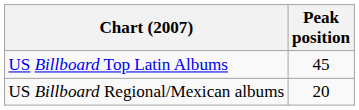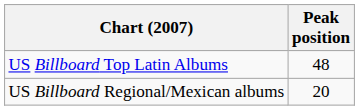 <table class="wikitable">
 <tr>
 <th align="left">Chart (2007)</th>
 <th align="left">Peak<br>position</th>
 </tr>
 <tr>
 <td align="left"><a href='#'>US</a> <a href='#'><em>Billboard</em> Top Latin Albums</a></td>
-<td align="center">45</td>
+<td align="center">48</td>
 </tr>
 <tr>
 <td align="left">US <em>Billboard</em> Regional/Mexican albums</td>
 <td align="center">20</td>
 </tr>
 </table>
